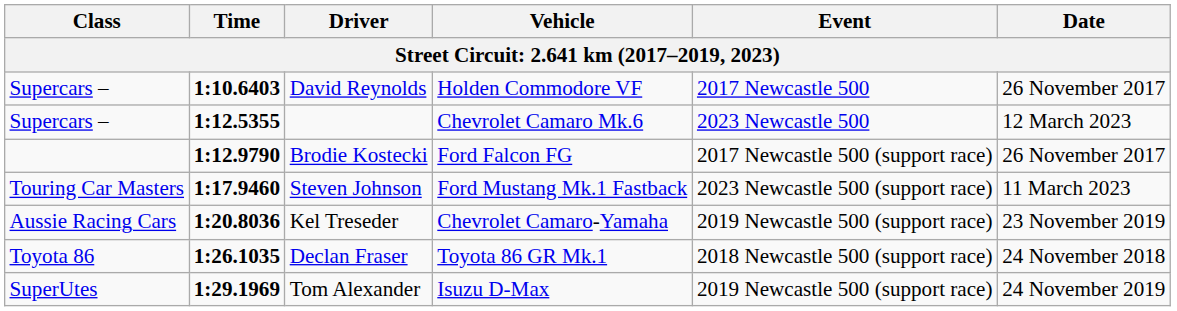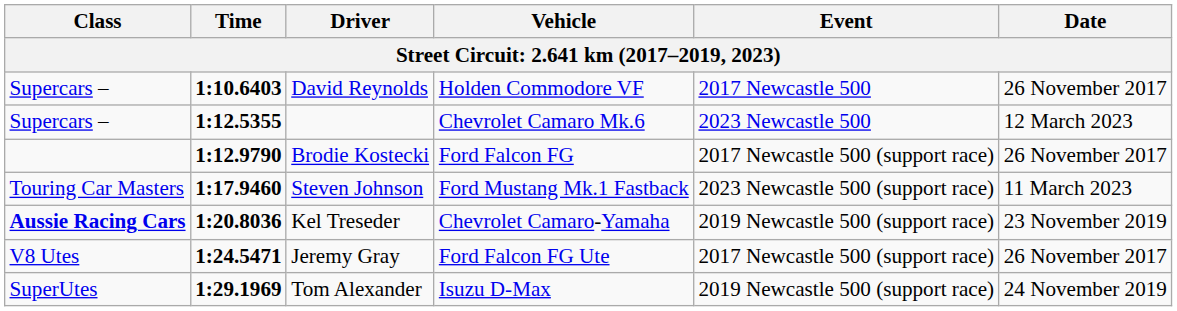 <table class="wikitable">
 <tr>
 <th>Class</th>
 <th>Time</th>
 <th>Driver</th>
 <th>Vehicle</th>
 <th>Event</th>
 <th>Date</th>
 </tr>
 <tr>
 <th colspan=6>Street Circuit: 2.641 km (2017–2019, 2023)</th>
 </tr>
 <tr>
 <td><a href='#'>Supercars</a> – </td>
 <td><strong>1:10.6403</strong></td>
 <td> <a href='#'>David Reynolds</a></td>
 <td><a href='#'>Holden Commodore VF</a></td>
 <td><a href='#'>2017 Newcastle 500</a></td>
 <td>26 November 2017</td>
 </tr>
 <tr>
 <td><a href='#'>Supercars</a> – </td>
 <td><strong>1:12.5355</strong></td>
 <td></td>
 <td><a href='#'>Chevrolet Camaro Mk.6</a></td>
 <td><a href='#'>2023 Newcastle 500</a></td>
 <td>12 March 2023</td>
 </tr>
 <tr>
 <td></td>
 <td><strong>1:12.9790</strong></td>
 <td> <a href='#'>Brodie Kostecki</a></td>
 <td><a href='#'>Ford Falcon FG</a></td>
 <td>2017 Newcastle 500 (support race)</td>
 <td>26 November 2017</td>
 </tr>
 <tr>
 <td><a href='#'>Touring Car Masters</a></td>
 <td><strong>1:17.9460</strong></td>
 <td> <a href='#'>Steven Johnson</a></td>
 <td><a href='#'>Ford Mustang Mk.1 Fastback</a></td>
 <td>2023 Newcastle 500 (support race)</td>
 <td>11 March 2023</td>
 </tr>
 <tr>
-<td><a href='#'>Aussie Racing Cars</a></td>
+<td><strong><a href='#'>Aussie Racing Cars</a></strong></td>
 <td><strong>1:20.8036</strong></td>
 <td> Kel Treseder</td>
 <td><a href='#'>Chevrolet Camaro</a>-<a href='#'>Yamaha</a></td>
 <td>2019 Newcastle 500 (support race)</td>
 <td>23 November 2019</td>
 </tr>
 <tr>
-<td><a href='#'>Toyota 86</a></td>
-<td><strong>1:26.1035</strong></td>
-<td> <a href='#'>Declan Fraser</a></td>
-<td><a href='#'>Toyota 86 GR Mk.1</a></td>
-<td>2018 Newcastle 500 (support race)</td>
-<td>24 November 2018</td>
+<td><a href='#'>V8 Utes</a></td>
+<td><strong>1:24.5471</strong></td>
+<td> Jeremy Gray</td>
+<td><a href='#'>Ford Falcon FG Ute</a></td>
+<td>2017 Newcastle 500 (support race)</td>
+<td>26 November 2017</td>
 </tr>
 <tr>
 <td><a href='#'>SuperUtes</a></td>
 <td><strong>1:29.1969</strong></td>
 <td> Tom Alexander</td>
 <td><a href='#'>Isuzu D-Max</a></td>
 <td>2019 Newcastle 500 (support race)</td>
 <td>24 November 2019</td>
 </tr>
 </table>
